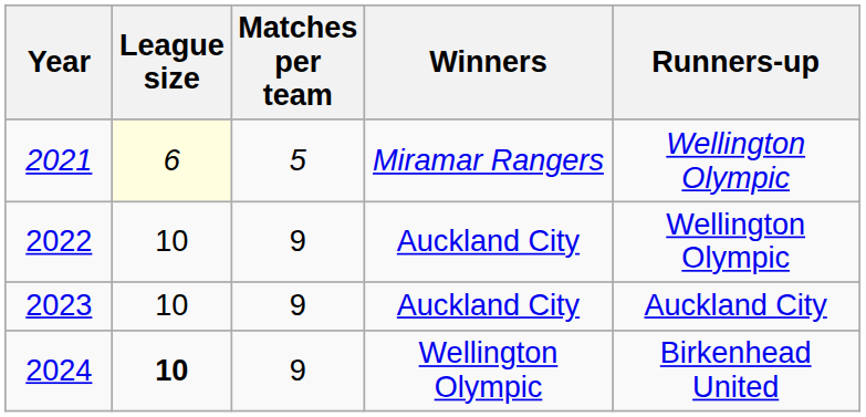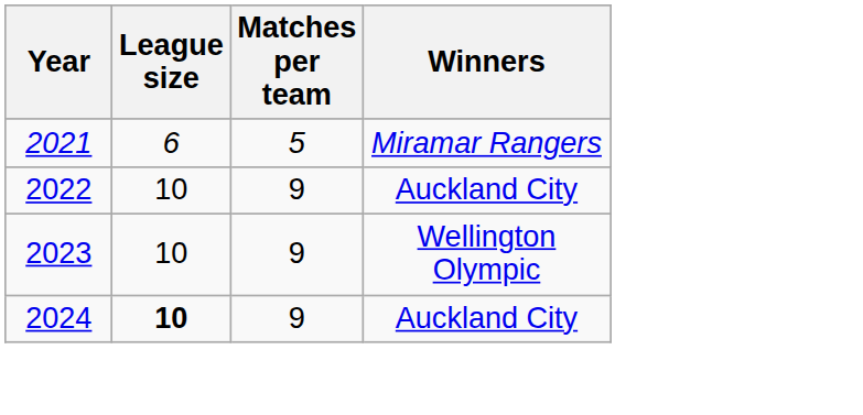 <table class="wikitable">
 <tr align=center>
 <th width="50">Year</th>
 <th width="50">League size</th>
 <th width="50">Matches per team</th>
 <th width="125">Winners</th>
-<th width="125">Runners-up</th>
 </tr>
 <tr align=center>
 <td><em><a href='#'>2021</a></em></td>
-<td style="background: lightyellow;"><em>6</em></td>
+<td><em>6</em></td>
 <td><em>5</em></td>
 <td><em><a href='#'>Miramar Rangers</a></em></td>
-<td><em><a href='#'>Wellington Olympic</a></em></td>
 </tr>
 <tr align=center>
 <td><a href='#'>2022</a></td>
 <td>10</td>
 <td>9</td>
 <td><a href='#'>Auckland City</a></td>
-<td><a href='#'>Wellington Olympic</a></td>
 </tr>
 <tr align=center>
 <td><a href='#'>2023</a></td>
 <td>10</td>
 <td>9</td>
-<td><a href='#'>Auckland City</a></td>
-<td><a href='#'>Auckland City</a></td>
+<td><a href='#'>Wellington Olympic</a></td>
 </tr>
 <tr align=center>
 <td><a href='#'>2024</a></td>
 <td><strong>10</strong></td>
 <td>9</td>
-<td><a href='#'>Wellington Olympic</a></td>
-<td><a href='#'>Birkenhead United</a></td>
+<td><a href='#'>Auckland City</a></td>
 </tr>
 </table>
